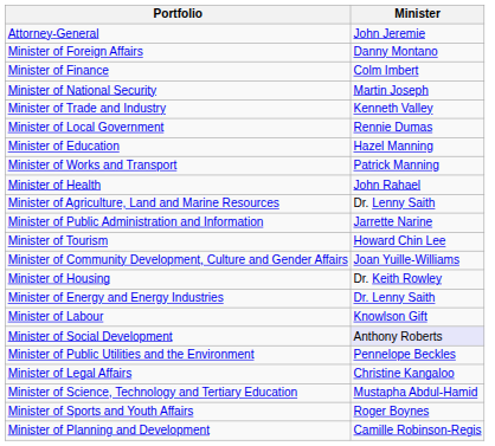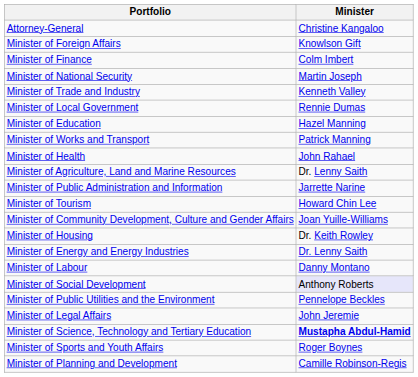 <table class="wikitable">
 <tr>
 <th>Portfolio</th>
 <th colspan=2>Minister</th>
 </tr>
 <tr>
 <td><a href='#'>Attorney-General</a></td>
-<td><a href='#'>John Jeremie</a></td>
+<td><a href='#'>Christine Kangaloo</a></td>
 </tr>
 <tr>
 <td><a href='#'>Minister of Foreign Affairs</a></td>
-<td><a href='#'>Danny Montano</a></td>
+<td><a href='#'>Knowlson Gift</a></td>
 </tr>
 <tr>
 <td><a href='#'>Minister of Finance</a></td>
 <td><a href='#'>Colm Imbert</a></td>
 </tr>
 <tr>
 <td><a href='#'>Minister of National Security</a></td>
 <td><a href='#'>Martin Joseph</a></td>
 </tr>
 <tr>
 <td><a href='#'>Minister of Trade and Industry</a></td>
 <td><a href='#'>Kenneth Valley</a></td>
 </tr>
 <tr>
 <td><a href='#'>Minister of Local Government</a></td>
 <td><a href='#'>Rennie Dumas</a></td>
 </tr>
 <tr>
 <td><a href='#'>Minister of Education</a></td>
 <td><a href='#'>Hazel Manning</a></td>
 </tr>
 <tr>
 <td><a href='#'>Minister of Works and Transport</a></td>
 <td><a href='#'>Patrick Manning</a></td>
 </tr>
 <tr>
 <td><a href='#'>Minister of Health</a></td>
 <td><a href='#'>John Rahael</a></td>
 </tr>
 <tr>
 <td><a href='#'>Minister of Agriculture, Land and Marine Resources</a></td>
 <td>Dr. <a href='#'>Lenny Saith</a></td>
 </tr>
 <tr>
 <td><a href='#'>Minister of Public Administration and Information</a></td>
 <td><a href='#'>Jarrette Narine</a></td>
 </tr>
 <tr>
 <td><a href='#'>Minister of Tourism</a></td>
 <td><a href='#'>Howard Chin Lee</a></td>
 </tr>
 <tr>
 <td><a href='#'>Minister of Community Development, Culture and Gender Affairs</a></td>
 <td><a href='#'>Joan Yuille-Williams</a></td>
 </tr>
 <tr>
 <td><a href='#'>Minister of Housing</a></td>
 <td>Dr. <a href='#'>Keith Rowley</a></td>
 </tr>
 <tr>
 <td><a href='#'>Minister of Energy and Energy Industries</a></td>
 <td><a href='#'>Dr. Lenny Saith</a></td>
 </tr>
 <tr>
 <td><a href='#'>Minister of Labour</a></td>
-<td><a href='#'>Knowlson Gift</a></td>
+<td><a href='#'>Danny Montano</a></td>
 </tr>
 <tr>
 <td><a href='#'>Minister of Social Development</a></td>
 <td style="background: lavender;">Anthony Roberts</td>
 </tr>
 <tr>
 <td><a href='#'>Minister of Public Utilities and the Environment</a></td>
 <td><a href='#'>Pennelope Beckles</a></td>
 </tr>
 <tr>
 <td><a href='#'>Minister of Legal Affairs</a></td>
-<td><a href='#'>Christine Kangaloo</a></td>
+<td><a href='#'>John Jeremie</a></td>
 </tr>
 <tr>
 <td><a href='#'>Minister of Science, Technology and Tertiary Education</a></td>
-<td><a href='#'>Mustapha Abdul-Hamid</a></td>
+<td><strong><a href='#'>Mustapha Abdul-Hamid</a></strong></td>
 </tr>
 <tr>
 <td><a href='#'>Minister of Sports and Youth Affairs</a></td>
 <td><a href='#'>Roger Boynes</a></td>
 </tr>
 <tr>
 <td><a href='#'>Minister of Planning and Development</a></td>
 <td><a href='#'>Camille Robinson-Regis</a></td>
 </tr>
 </table>
